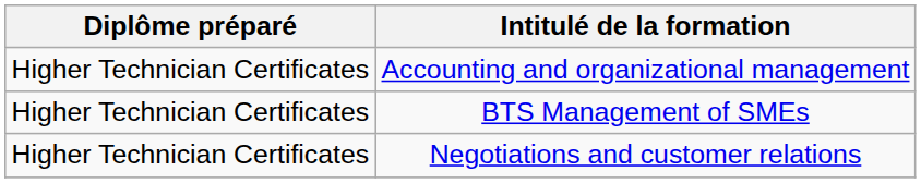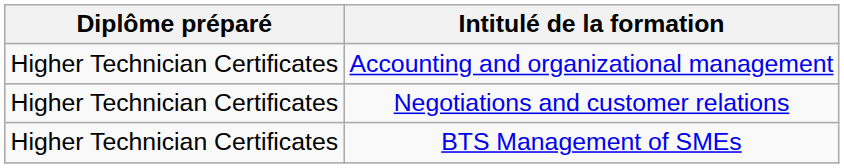 <table class="wikitable sortable centre" style="text-align:center">
 <tr>
 <th scope=col>Diplôme préparé</th>
 <th scope=col>Intitulé de la formation</th>
 </tr>
 <tr>
 <td>Higher Technician Certificates</td>
 <td><a href='#'>Accounting and organizational management</a></td>
 </tr>
 <tr>
 <td>Higher Technician Certificates</td>
-<td><a href='#'>BTS Management of SMEs</a></td>
+<td><a href='#'>Negotiations and customer relations</a></td>
 </tr>
 <tr>
 <td>Higher Technician Certificates</td>
-<td><a href='#'>Negotiations and customer relations</a></td>
+<td><a href='#'>BTS Management of SMEs</a></td>
 </tr>
 </table>
